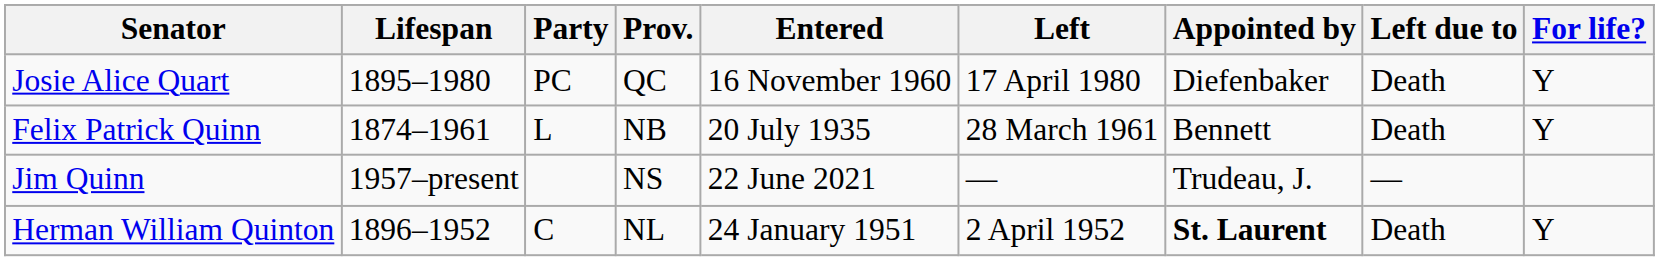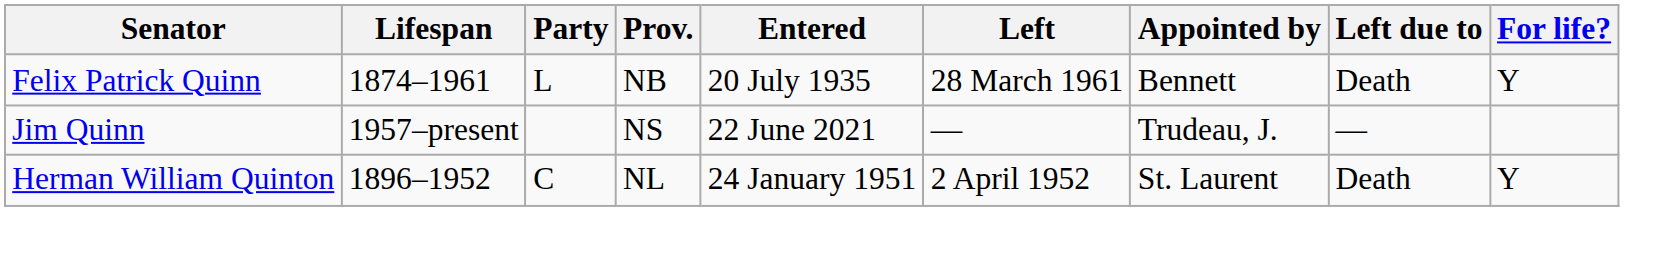 <table class="wikitable sortable">
 <tr>
 <th>Senator</th>
 <th>Lifespan</th>
 <th>Party</th>
 <th>Prov.</th>
 <th>Entered</th>
 <th>Left</th>
 <th>Appointed by</th>
 <th>Left due to</th>
 <th><a href='#'>For life?</a></th>
-</tr>
-<tr>
-<td><a href='#'>Josie Alice Quart</a></td>
-<td>1895–1980</td>
-<td>PC</td>
-<td>QC</td>
-<td>16 November 1960</td>
-<td>17 April 1980</td>
-<td>Diefenbaker</td>
-<td>Death</td>
-<td>Y</td>
 </tr>
 <tr>
 <td><a href='#'>Felix Patrick Quinn</a></td>
 <td>1874–1961</td>
 <td>L</td>
 <td>NB</td>
 <td>20 July 1935</td>
 <td>28 March 1961</td>
 <td>Bennett</td>
 <td>Death</td>
 <td>Y</td>
 </tr>
 <tr>
 <td><a href='#'>Jim Quinn</a></td>
 <td>1957–present</td>
 <td></td>
 <td>NS</td>
 <td>22 June 2021</td>
 <td>—</td>
 <td>Trudeau, J.</td>
 <td>—</td>
 <td></td>
 </tr>
 <tr>
 <td><a href='#'>Herman William Quinton</a></td>
 <td>1896–1952</td>
 <td>C</td>
 <td>NL</td>
 <td>24 January 1951</td>
 <td>2 April 1952</td>
-<td><strong>St. Laurent</strong></td>
+<td>St. Laurent</td>
 <td>Death</td>
 <td>Y</td>
 </tr>
 </table>
